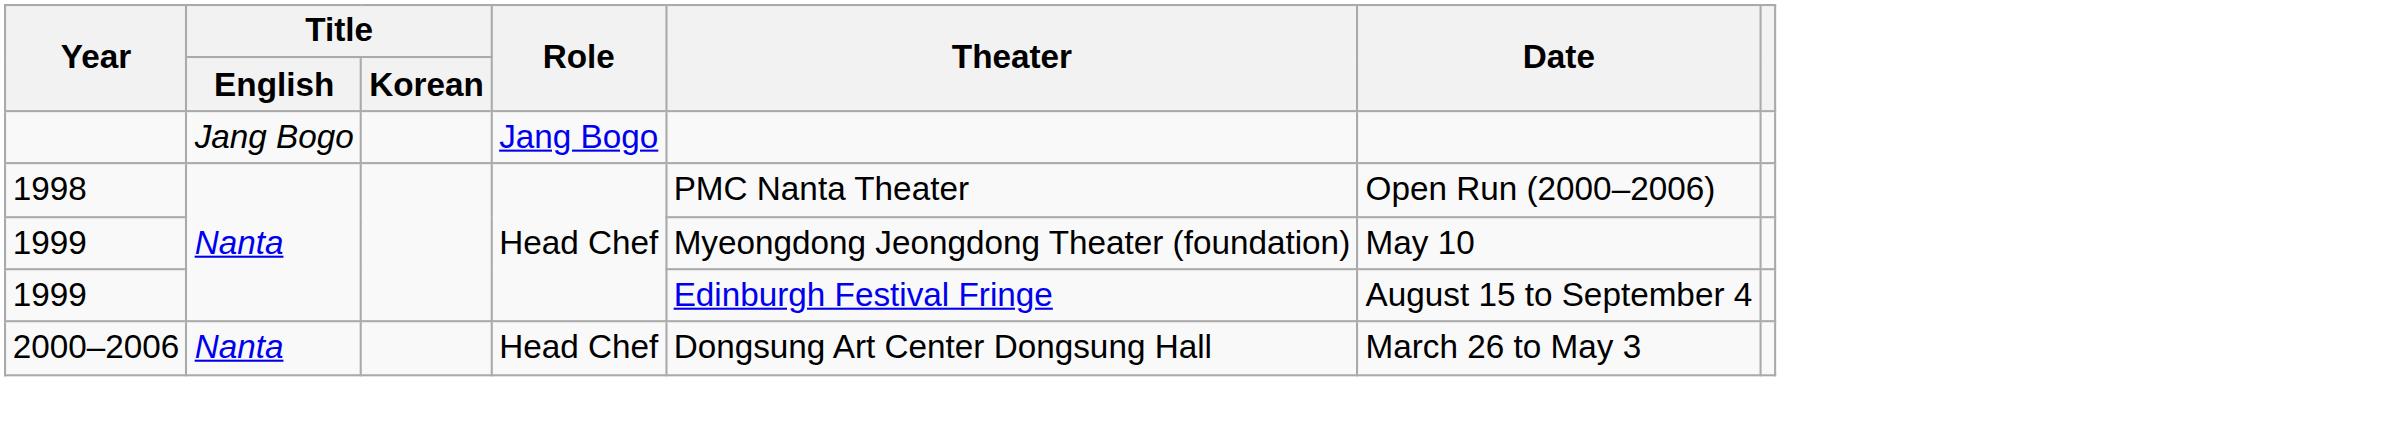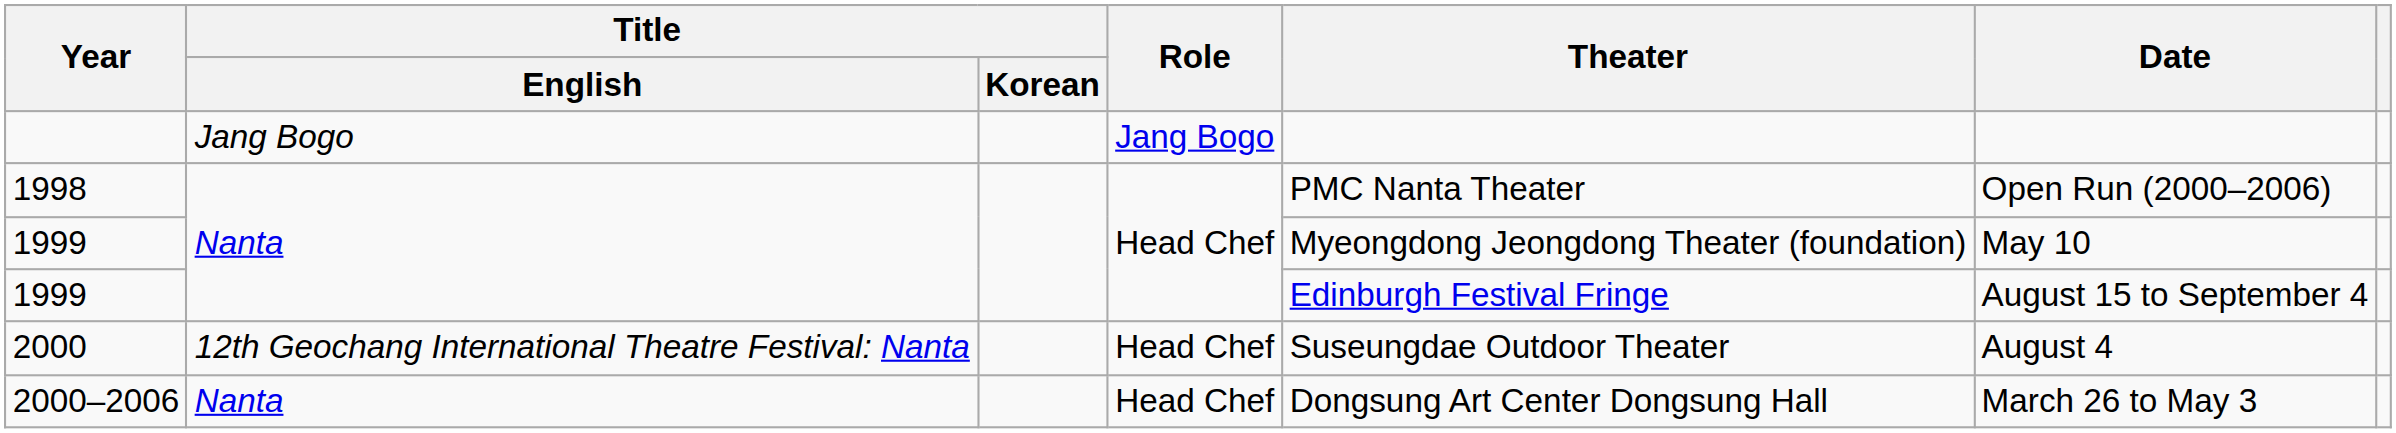 <table class="wikitable sortable plainrowheaders">
 <tr>
 <th rowspan="2" scope="col">Year</th>
 <th colspan="2" scope="col">Title</th>
 <th rowspan="2" scope="col">Role</th>
 <th rowspan="2" scope="col">Theater</th>
 <th rowspan="2" scope="col" class="sortable">Date</th>
 <th rowspan="2" scope="col" class="unsortable"></th>
 </tr>
 <tr>
 <th>English</th>
 <th>Korean</th>
 </tr>
 <tr>
 <td></td>
 <td><em>Jang Bogo</em></td>
 <td></td>
 <td><a href='#'>Jang Bogo</a></td>
 <td></td>
 <td></td>
 <td></td>
 </tr>
 <tr>
 <td>1998</td>
 <td rowspan="3"><em><a href='#'>Nanta</a></em></td>
 <td rowspan="3"></td>
 <td rowspan="3">Head Chef</td>
 <td>PMC Nanta Theater</td>
 <td>Open Run (2000–2006)</td>
 <td></td>
 </tr>
 <tr>
 <td>1999</td>
 <td>Myeongdong Jeongdong Theater (foundation)</td>
 <td>May 10</td>
 <td></td>
 </tr>
 <tr>
 <td>1999</td>
 <td><a href='#'>Edinburgh Festival Fringe</a></td>
 <td>August 15 to September 4</td>
 <td></td>
 </tr>
 <tr>
+<td>2000</td>
+<td><em>12th Geochang International Theatre Festival: <a href='#'>Nanta</a></em></td>
+<td></td>
+<td>Head Chef</td>
+<td>Suseungdae Outdoor Theater</td>
+<td>August 4</td>
+<td></td>
+</tr>
+<tr>
 <td>2000–2006</td>
 <td><em><a href='#'>Nanta</a></em></td>
 <td></td>
 <td>Head Chef</td>
 <td>Dongsung Art Center Dongsung Hall</td>
 <td>March 26 to May 3</td>
 <td></td>
 </tr>
 </table>
